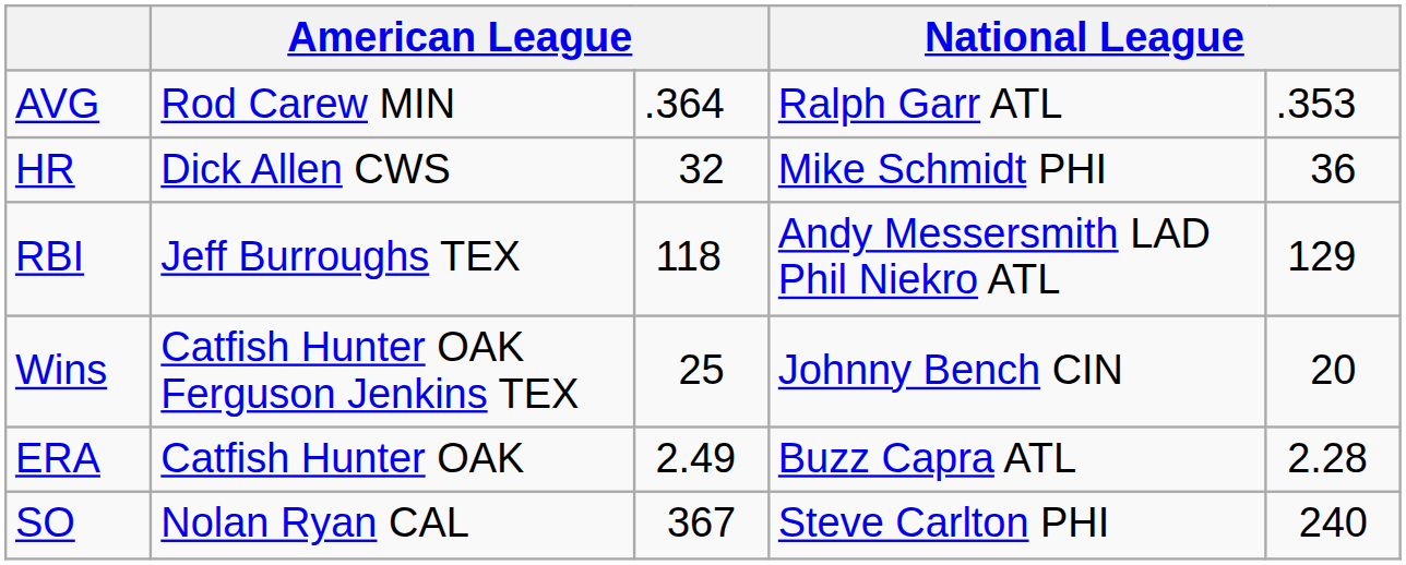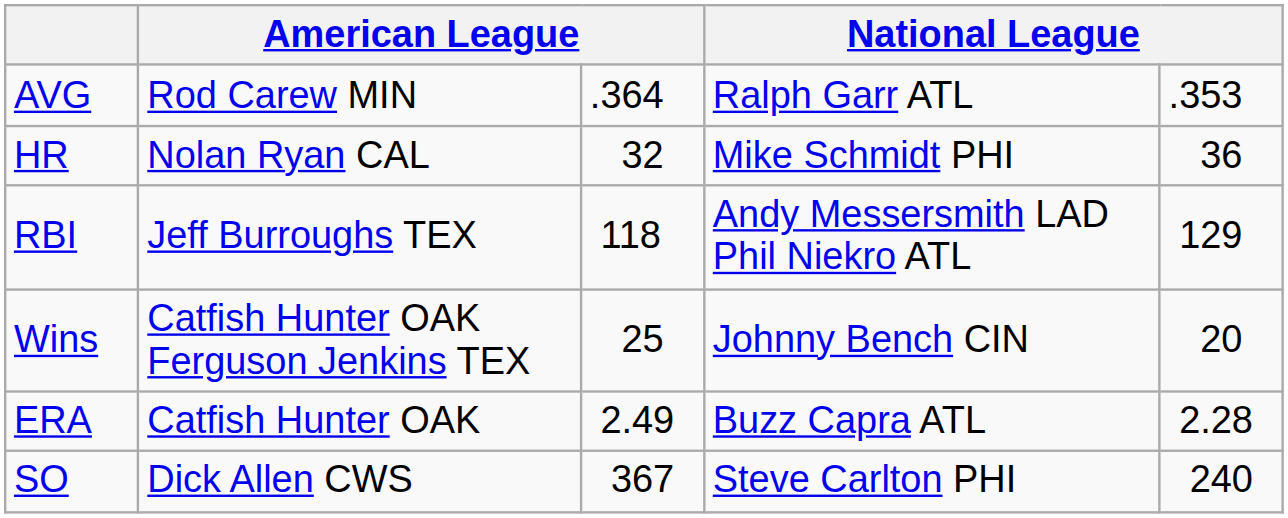 <table class="wikitable">
 <tr>
 <th></th>
 <th colspan=2><a href='#'>American League</a></th>
 <th colspan=2><a href='#'>National League</a></th>
 </tr>
 <tr>
 <td><a href='#'>AVG</a></td>
 <td><a href='#'>Rod Carew</a> MIN</td>
 <td>.364</td>
 <td><a href='#'>Ralph Garr</a> ATL</td>
 <td>.353</td>
 </tr>
 <tr>
 <td><a href='#'>HR</a></td>
-<td><a href='#'>Dick Allen</a> CWS</td>
+<td><a href='#'>Nolan Ryan</a> CAL</td>
 <td>   32</td>
 <td><a href='#'>Mike Schmidt</a> PHI</td>
 <td>   36</td>
 </tr>
 <tr>
 <td><a href='#'>RBI</a></td>
 <td><a href='#'>Jeff Burroughs</a> TEX</td>
 <td> 118</td>
 <td><a href='#'>Andy Messersmith</a> LAD    <br><a href='#'>Phil Niekro</a> ATL</td>
 <td> 129</td>
 </tr>
 <tr>
 <td><a href='#'>Wins</a>    </td>
 <td><a href='#'>Catfish Hunter</a> OAK<br><a href='#'>Ferguson Jenkins</a> TEX    </td>
 <td>   25</td>
 <td><a href='#'>Johnny Bench</a> CIN</td>
 <td>   20</td>
 </tr>
 <tr>
 <td><a href='#'>ERA</a></td>
 <td><a href='#'>Catfish Hunter</a> OAK</td>
 <td> 2.49</td>
 <td><a href='#'>Buzz Capra</a> ATL</td>
 <td> 2.28</td>
 </tr>
 <tr>
 <td><a href='#'>SO</a></td>
-<td><a href='#'>Nolan Ryan</a> CAL</td>
+<td><a href='#'>Dick Allen</a> CWS</td>
 <td>  367  </td>
 <td><a href='#'>Steve Carlton</a> PHI</td>
 <td>  240  </td>
 </tr>
 </table>
